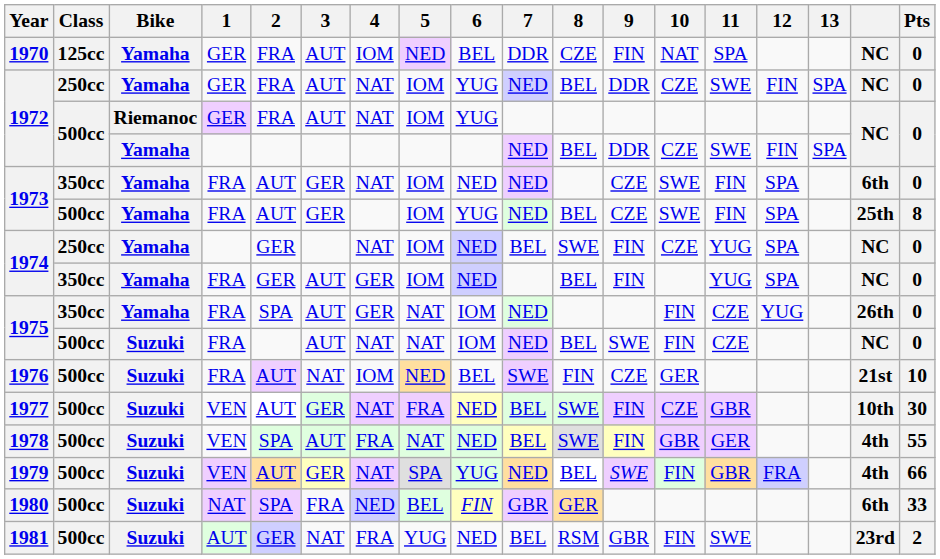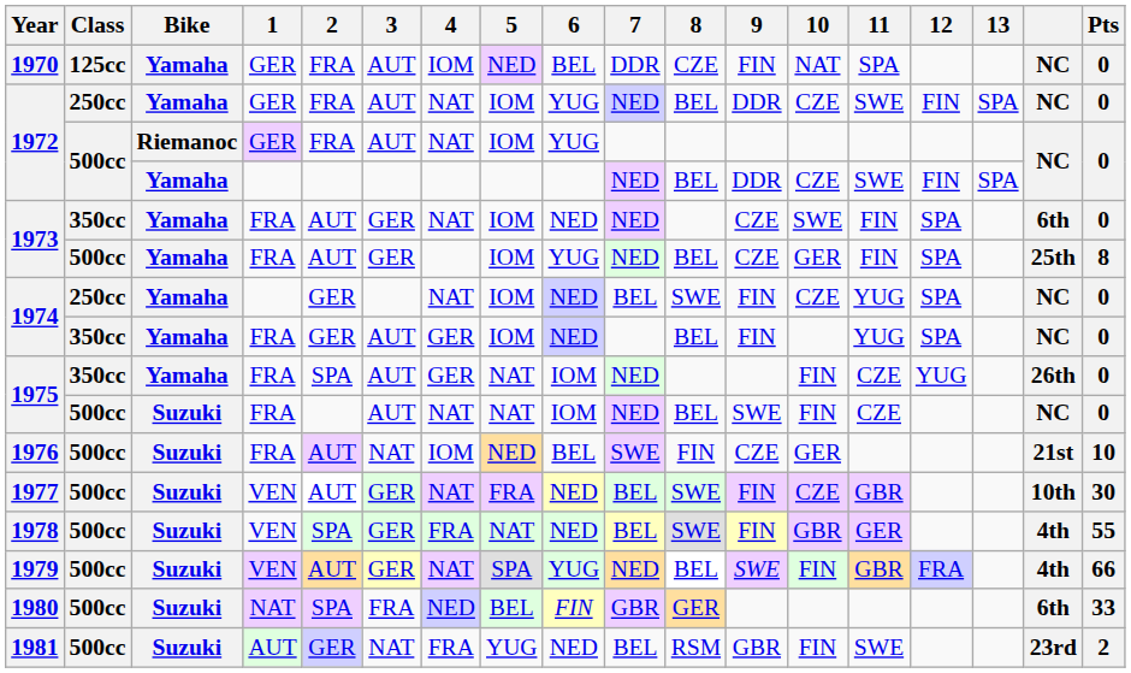 <table class="wikitable" style="text-align:center; font-size:90%;">
 <tr>
 <th>Year</th>
 <th>Class</th>
 <th>Bike</th>
 <th>1</th>
 <th>2</th>
 <th>3</th>
 <th>4</th>
 <th>5</th>
 <th>6</th>
 <th>7</th>
 <th>8</th>
 <th>9</th>
 <th>10</th>
 <th>11</th>
 <th>12</th>
 <th>13</th>
 <th></th>
 <th>Pts</th>
 </tr>
 <tr>
 <th><a href='#'>1970</a></th>
 <th>125cc</th>
 <th><a href='#'>Yamaha</a></th>
 <td><a href='#'>GER</a></td>
 <td><a href='#'>FRA</a></td>
 <td><a href='#'>AUT</a></td>
 <td><a href='#'>IOM</a></td>
 <td style="background:#EFCFFF;"><a href='#'>NED</a><br></td>
 <td><a href='#'>BEL</a></td>
 <td><a href='#'>DDR</a></td>
 <td><a href='#'>CZE</a></td>
 <td><a href='#'>FIN</a></td>
 <td><a href='#'>NAT</a></td>
 <td><a href='#'>SPA</a></td>
 <td></td>
 <td></td>
 <th>NC</th>
 <th>0</th>
 </tr>
 <tr>
 <th rowspan=3><a href='#'>1972</a></th>
 <th>250cc</th>
 <th><a href='#'>Yamaha</a></th>
 <td><a href='#'>GER</a></td>
 <td><a href='#'>FRA</a></td>
 <td><a href='#'>AUT</a></td>
 <td><a href='#'>NAT</a></td>
 <td><a href='#'>IOM</a></td>
 <td><a href='#'>YUG</a></td>
 <td style="background:#CFCFFF;"><a href='#'>NED</a><br></td>
 <td><a href='#'>BEL</a></td>
 <td><a href='#'>DDR</a></td>
 <td><a href='#'>CZE</a></td>
 <td><a href='#'>SWE</a></td>
 <td><a href='#'>FIN</a></td>
 <td><a href='#'>SPA</a></td>
 <th>NC</th>
 <th>0</th>
 </tr>
 <tr>
 <th rowspan=2>500cc</th>
 <th>Riemanoc</th>
 <td style="background:#EFCFFF;"><a href='#'>GER</a><br></td>
 <td><a href='#'>FRA</a></td>
 <td><a href='#'>AUT</a></td>
 <td><a href='#'>NAT</a></td>
 <td><a href='#'>IOM</a></td>
 <td><a href='#'>YUG</a></td>
 <td></td>
 <td></td>
 <td></td>
 <td></td>
 <td></td>
 <td></td>
 <td></td>
 <th rowspan=2>NC</th>
 <th rowspan=2>0</th>
 </tr>
 <tr>
 <th><a href='#'>Yamaha</a></th>
 <td></td>
 <td></td>
 <td></td>
 <td></td>
 <td></td>
 <td></td>
 <td style="background:#EFCFFF;"><a href='#'>NED</a><br></td>
 <td><a href='#'>BEL</a></td>
 <td><a href='#'>DDR</a></td>
 <td><a href='#'>CZE</a></td>
 <td><a href='#'>SWE</a></td>
 <td><a href='#'>FIN</a></td>
 <td><a href='#'>SPA</a></td>
 </tr>
 <tr>
 <th rowspan=2><a href='#'>1973</a></th>
 <th>350cc</th>
 <th><a href='#'>Yamaha</a></th>
 <td><a href='#'>FRA</a></td>
 <td><a href='#'>AUT</a></td>
 <td><a href='#'>GER</a></td>
 <td><a href='#'>NAT</a></td>
 <td><a href='#'>IOM</a></td>
 <td><a href='#'>NED</a></td>
 <td style="background:#EFCFFF;"><a href='#'>NED</a><br></td>
 <td></td>
 <td><a href='#'>CZE</a></td>
 <td><a href='#'>SWE</a></td>
 <td><a href='#'>FIN</a></td>
 <td><a href='#'>SPA</a></td>
 <td></td>
 <th>6th</th>
 <th>0</th>
 </tr>
 <tr>
 <th>500cc</th>
 <th><a href='#'>Yamaha</a></th>
 <td><a href='#'>FRA</a></td>
 <td><a href='#'>AUT</a></td>
 <td><a href='#'>GER</a></td>
 <td></td>
 <td><a href='#'>IOM</a></td>
 <td><a href='#'>YUG</a></td>
 <td style="background:#DFFFDF;"><a href='#'>NED</a><br></td>
 <td><a href='#'>BEL</a></td>
 <td><a href='#'>CZE</a></td>
-<td><a href='#'>SWE</a></td>
+<td><a href='#'>GER</a></td>
 <td><a href='#'>FIN</a></td>
 <td><a href='#'>SPA</a></td>
 <td></td>
 <th>25th</th>
 <th>8</th>
 </tr>
 <tr>
 <th rowspan=2><a href='#'>1974</a></th>
 <th>250cc</th>
 <th><a href='#'>Yamaha</a></th>
 <td></td>
 <td><a href='#'>GER</a></td>
 <td></td>
 <td><a href='#'>NAT</a></td>
 <td><a href='#'>IOM</a></td>
 <td style="background:#CFCFFF;"><a href='#'>NED</a><br></td>
 <td><a href='#'>BEL</a></td>
 <td><a href='#'>SWE</a></td>
 <td><a href='#'>FIN</a></td>
 <td><a href='#'>CZE</a></td>
 <td><a href='#'>YUG</a></td>
 <td><a href='#'>SPA</a></td>
 <td></td>
 <th>NC</th>
 <th>0</th>
 </tr>
 <tr>
 <th>350cc</th>
 <th><a href='#'>Yamaha</a></th>
 <td><a href='#'>FRA</a></td>
 <td><a href='#'>GER</a></td>
 <td><a href='#'>AUT</a></td>
 <td><a href='#'>GER</a></td>
 <td><a href='#'>IOM</a></td>
 <td style="background:#CFCFFF;"><a href='#'>NED</a><br></td>
 <td></td>
 <td><a href='#'>BEL</a></td>
 <td><a href='#'>FIN</a></td>
 <td></td>
 <td><a href='#'>YUG</a></td>
 <td><a href='#'>SPA</a></td>
 <td></td>
 <th>NC</th>
 <th>0</th>
 </tr>
 <tr>
 <th rowspan=2><a href='#'>1975</a></th>
 <th>350cc</th>
 <th><a href='#'>Yamaha</a></th>
 <td><a href='#'>FRA</a></td>
 <td><a href='#'>SPA</a></td>
 <td><a href='#'>AUT</a></td>
 <td><a href='#'>GER</a></td>
 <td><a href='#'>NAT</a></td>
 <td><a href='#'>IOM</a></td>
 <td style="background:#DFFFDF;"><a href='#'>NED</a><br></td>
 <td></td>
 <td></td>
 <td><a href='#'>FIN</a></td>
 <td><a href='#'>CZE</a></td>
 <td><a href='#'>YUG</a></td>
 <td></td>
 <th>26th</th>
 <th>0</th>
 </tr>
 <tr>
 <th>500cc</th>
 <th><a href='#'>Suzuki</a></th>
 <td><a href='#'>FRA</a></td>
 <td></td>
 <td><a href='#'>AUT</a></td>
 <td><a href='#'>NAT</a></td>
 <td><a href='#'>NAT</a></td>
 <td><a href='#'>IOM</a></td>
 <td style="background:#EFCFFF;"><a href='#'>NED</a><br></td>
 <td><a href='#'>BEL</a></td>
 <td><a href='#'>SWE</a></td>
 <td><a href='#'>FIN</a></td>
 <td><a href='#'>CZE</a></td>
 <td></td>
 <td></td>
 <th>NC</th>
 <th>0</th>
 </tr>
 <tr>
 <th><a href='#'>1976</a></th>
 <th>500cc</th>
 <th><a href='#'>Suzuki</a></th>
 <td><a href='#'>FRA</a></td>
 <td style="background:#EFCFFF;"><a href='#'>AUT</a><br></td>
 <td><a href='#'>NAT</a></td>
 <td><a href='#'>IOM</a></td>
 <td style="background:#FFDF9F;"><a href='#'>NED</a><br></td>
 <td><a href='#'>BEL</a></td>
 <td style="background:#EFCFFF;"><a href='#'>SWE</a><br></td>
 <td><a href='#'>FIN</a></td>
 <td><a href='#'>CZE</a></td>
 <td><a href='#'>GER</a></td>
 <td></td>
 <td></td>
 <td></td>
 <th>21st</th>
 <th>10</th>
 </tr>
 <tr>
 <th><a href='#'>1977</a></th>
 <th>500cc</th>
 <th><a href='#'>Suzuki</a></th>
 <td><a href='#'>VEN</a></td>
 <td style="background:#FFFFFF;"><a href='#'>AUT</a><br></td>
 <td style="background:#DFFFDF;"><a href='#'>GER</a><br></td>
 <td style="background:#EFCFFF;"><a href='#'>NAT</a><br></td>
 <td style="background:#EFCFFF;"><a href='#'>FRA</a><br></td>
 <td style="background:#FFFFBF;"><a href='#'>NED</a><br></td>
 <td style="background:#DFFFDF;"><a href='#'>BEL</a><br></td>
 <td style="background:#DFFFDF;"><a href='#'>SWE</a><br></td>
 <td style="background:#EFCFFF;"><a href='#'>FIN</a><br></td>
 <td style="background:#EFCFFF;"><a href='#'>CZE</a><br></td>
 <td style="background:#EFCFFF;"><a href='#'>GBR</a><br></td>
 <td></td>
 <td></td>
 <th>10th</th>
 <th>30</th>
 </tr>
 <tr>
 <th><a href='#'>1978</a></th>
 <th>500cc</th>
 <th><a href='#'>Suzuki</a></th>
 <td><a href='#'>VEN</a></td>
 <td style="background:#DFFFDF;"><a href='#'>SPA</a><br></td>
-<td style="background:#DFFFDF;"><a href='#'>AUT</a><br></td>
+<td style="background:#DFFFDF;"><a href='#'>GER</a><br></td>
 <td style="background:#DFFFDF;"><a href='#'>FRA</a><br></td>
 <td style="background:#DFFFDF;"><a href='#'>NAT</a><br></td>
 <td style="background:#DFFFDF;"><a href='#'>NED</a><br></td>
 <td style="background:#FFFFBF;"><a href='#'>BEL</a><br></td>
 <td style="background:#DFDFDF;"><a href='#'>SWE</a><br></td>
 <td style="background:#FFFFBF;"><a href='#'>FIN</a><br></td>
 <td style="background:#EFCFFF;"><a href='#'>GBR</a><br></td>
 <td style="background:#EFCFFF;"><a href='#'>GER</a><br></td>
 <td></td>
 <td></td>
 <th>4th</th>
 <th>55</th>
 </tr>
 <tr>
 <th><a href='#'>1979</a></th>
 <th>500cc</th>
 <th><a href='#'>Suzuki</a></th>
 <td style="background:#EFCFFF;"><a href='#'>VEN</a><br></td>
 <td style="background:#FFDF9F;"><a href='#'>AUT</a><br></td>
 <td style="background:#FFFFBF;"><a href='#'>GER</a><br></td>
 <td style="background:#EFCFFF;"><a href='#'>NAT</a><br></td>
 <td style="background:#DFDFDF;"><a href='#'>SPA</a><br></td>
 <td style="background:#DFFFDF;"><a href='#'>YUG</a><br></td>
 <td style="background:#FFDF9F;"><a href='#'>NED</a><br></td>
 <td style="background:#FFFFFF;"><a href='#'>BEL</a><br></td>
 <td style="background:#EFCFFF;"><em><a href='#'>SWE</a></em><br></td>
 <td style="background:#DFFFDF;"><a href='#'>FIN</a><br></td>
 <td style="background:#FFDF9F;"><a href='#'>GBR</a><br></td>
 <td style="background:#CFCFFF;"><a href='#'>FRA</a><br></td>
 <td></td>
 <th>4th</th>
 <th>66</th>
 </tr>
 <tr>
 <th><a href='#'>1980</a></th>
 <th>500cc</th>
 <th><a href='#'>Suzuki</a></th>
 <td style="background:#EFCFFF;"><a href='#'>NAT</a><br></td>
 <td style="background:#EFCFFF;"><a href='#'>SPA</a><br></td>
 <td><a href='#'>FRA</a></td>
 <td style="background:#CFCFFF;"><a href='#'>NED</a><br></td>
 <td style="background:#DFFFDF;"><a href='#'>BEL</a><br></td>
 <td style="background:#FFFFBF;"><em><a href='#'>FIN</a></em><br></td>
 <td style="background:#EFCFFF;"><a href='#'>GBR</a><br></td>
 <td style="background:#FFDF9F;"><a href='#'>GER</a><br></td>
 <td></td>
 <td></td>
 <td></td>
 <td></td>
 <td></td>
 <th>6th</th>
 <th>33</th>
 </tr>
 <tr>
 <th><a href='#'>1981</a></th>
 <th>500cc</th>
 <th><a href='#'>Suzuki</a></th>
 <td style="background:#DFFFDF;"><a href='#'>AUT</a><br></td>
 <td style="background:#CFCFFF;"><a href='#'>GER</a><br></td>
 <td><a href='#'>NAT</a></td>
 <td><a href='#'>FRA</a></td>
 <td><a href='#'>YUG</a></td>
 <td><a href='#'>NED</a></td>
 <td><a href='#'>BEL</a></td>
 <td><a href='#'>RSM</a></td>
 <td><a href='#'>GBR</a></td>
 <td><a href='#'>FIN</a></td>
 <td><a href='#'>SWE</a></td>
 <td></td>
 <td></td>
 <th>23rd</th>
 <th>2</th>
 </tr>
 </table>
